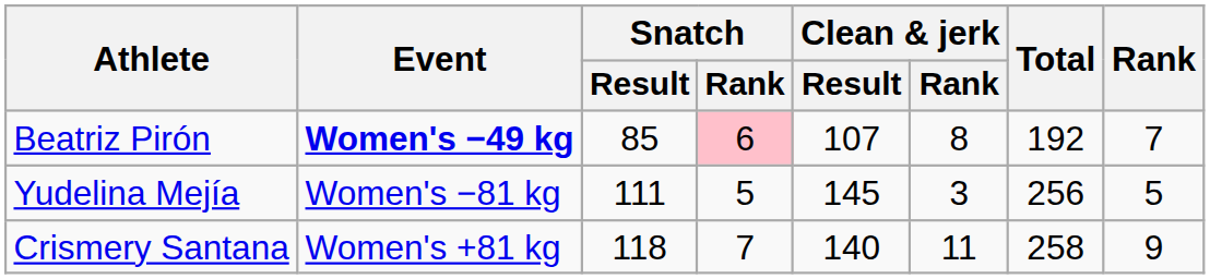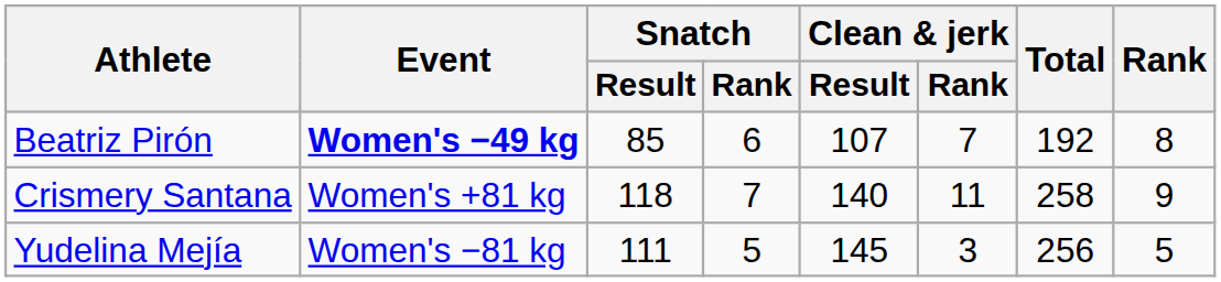 <table class="wikitable" style="font-size:90%">
 <tr>
 <th rowspan="2">Athlete</th>
 <th rowspan="2">Event</th>
 <th colspan="2">Snatch</th>
 <th colspan="2">Clean & jerk</th>
 <th rowspan="2">Total</th>
 <th rowspan="2">Rank</th>
 </tr>
 <tr style="font-size:95%">
 <th>Result</th>
 <th>Rank</th>
 <th>Result</th>
 <th>Rank</th>
 </tr>
 <tr align=center>
 <td align=left><a href='#'>Beatriz Pirón</a></td>
 <td align=left><strong><a href='#'>Women's −49 kg</a></strong></td>
 <td>85</td>
-<td style="background: pink;">6</td>
+<td>6</td>
 <td>107</td>
+<td>7</td>
+<td>192</td>
 <td>8</td>
-<td>192</td>
+</tr>
+<tr align=center>
+<td align=left><a href='#'>Crismery Santana</a></td>
+<td align=left><a href='#'>Women's +81 kg</a></td>
+<td>118</td>
 <td>7</td>
+<td>140</td>
+<td>11</td>
+<td>258</td>
+<td>9</td>
 </tr>
 <tr align=center>
 <td align=left><a href='#'>Yudelina Mejía</a></td>
 <td align=left><a href='#'>Women's −81 kg</a></td>
 <td>111</td>
 <td>5</td>
 <td>145</td>
 <td>3</td>
 <td>256</td>
 <td>5</td>
 </tr>
-<tr align=center>
-<td align=left><a href='#'>Crismery Santana</a></td>
-<td align=left><a href='#'>Women's +81 kg</a></td>
-<td>118</td>
-<td>7</td>
-<td>140</td>
-<td>11</td>
-<td>258</td>
-<td>9</td>
-</tr>
 </table>
